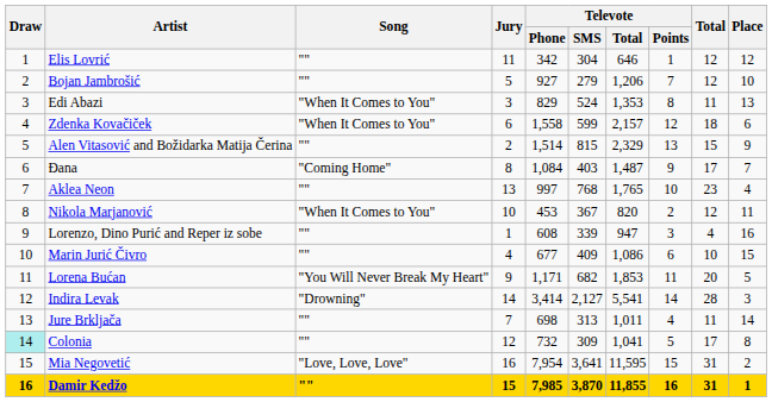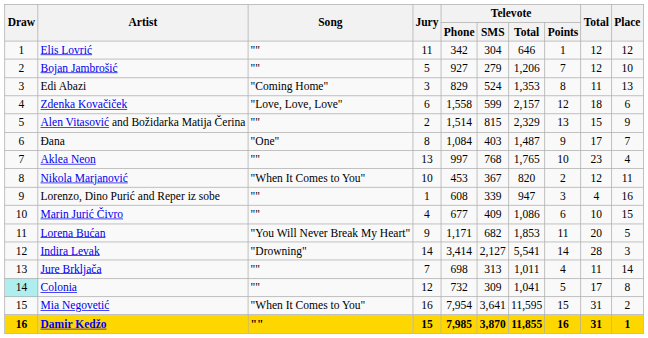 <table class="sortable wikitable" style="margin: 1em auto 1em auto; text-align:center;">
 <tr>
 <th rowspan="2">Draw</th>
 <th rowspan="2">Artist</th>
 <th rowspan="2">Song</th>
 <th rowspan="2">Jury</th>
 <th colspan="4">Televote</th>
 <th rowspan="2">Total</th>
 <th rowspan="2">Place</th>
 </tr>
 <tr>
 <th>Phone</th>
 <th>SMS</th>
 <th>Total</th>
 <th>Points</th>
 </tr>
 <tr>
 <td>1</td>
 <td align="left"><a href='#'>Elis Lovrić</a></td>
 <td align="left">""</td>
 <td>11</td>
 <td>342</td>
 <td>304</td>
 <td>646</td>
 <td>1</td>
 <td>12</td>
 <td>12</td>
 </tr>
 <tr>
 <td>2</td>
 <td align="left"><a href='#'>Bojan Jambrošić</a></td>
 <td align="left">""</td>
 <td>5</td>
 <td>927</td>
 <td>279</td>
 <td>1,206</td>
 <td>7</td>
 <td>12</td>
 <td>10</td>
 </tr>
 <tr>
 <td>3</td>
 <td align="left">Edi Abazi</td>
-<td align="left">"When It Comes to You"</td>
+<td align="left">"Coming Home"</td>
 <td>3</td>
 <td>829</td>
 <td>524</td>
 <td>1,353</td>
 <td>8</td>
 <td>11</td>
 <td>13</td>
 </tr>
 <tr>
 <td>4</td>
 <td align="left"><a href='#'>Zdenka Kovačiček</a></td>
-<td align="left">"When It Comes to You"</td>
+<td align="left">"Love, Love, Love"</td>
 <td>6</td>
 <td>1,558</td>
 <td>599</td>
 <td>2,157</td>
 <td>12</td>
 <td>18</td>
 <td>6</td>
 </tr>
 <tr>
 <td>5</td>
 <td align="left"><a href='#'>Alen Vitasović</a> and Božidarka Matija Čerina</td>
 <td align="left">""</td>
 <td>2</td>
 <td>1,514</td>
 <td>815</td>
 <td>2,329</td>
 <td>13</td>
 <td>15</td>
 <td>9</td>
 </tr>
 <tr>
 <td>6</td>
 <td align="left">Đana</td>
-<td align="left">"Coming Home"</td>
+<td align="left">"One"</td>
 <td>8</td>
 <td>1,084</td>
 <td>403</td>
 <td>1,487</td>
 <td>9</td>
 <td>17</td>
 <td>7</td>
 </tr>
 <tr>
 <td>7</td>
 <td align="left"><a href='#'>Aklea Neon</a></td>
 <td align="left">""</td>
 <td>13</td>
 <td>997</td>
 <td>768</td>
 <td>1,765</td>
 <td>10</td>
 <td>23</td>
 <td>4</td>
 </tr>
 <tr>
 <td>8</td>
 <td align="left"><a href='#'>Nikola Marjanović</a></td>
 <td align="left">"When It Comes to You"</td>
 <td>10</td>
 <td>453</td>
 <td>367</td>
 <td>820</td>
 <td>2</td>
 <td>12</td>
 <td>11</td>
 </tr>
 <tr>
 <td>9</td>
 <td align="left">Lorenzo, Dino Purić and Reper iz sobe</td>
 <td align="left">""</td>
 <td>1</td>
 <td>608</td>
 <td>339</td>
 <td>947</td>
 <td>3</td>
 <td>4</td>
 <td>16</td>
 </tr>
 <tr>
 <td>10</td>
 <td align="left"><a href='#'>Marin Jurić Čivro</a></td>
 <td align="left">""</td>
 <td>4</td>
 <td>677</td>
 <td>409</td>
 <td>1,086</td>
 <td>6</td>
 <td>10</td>
 <td>15</td>
 </tr>
 <tr>
 <td>11</td>
 <td align="left"><a href='#'>Lorena Bućan</a></td>
 <td align="left">"You Will Never Break My Heart"</td>
 <td>9</td>
 <td>1,171</td>
 <td>682</td>
 <td>1,853</td>
 <td>11</td>
 <td>20</td>
 <td>5</td>
 </tr>
 <tr>
 <td>12</td>
 <td align="left"><a href='#'>Indira Levak</a></td>
 <td align="left">"Drowning"</td>
 <td>14</td>
 <td>3,414</td>
 <td>2,127</td>
 <td>5,541</td>
 <td>14</td>
 <td>28</td>
 <td>3</td>
 </tr>
 <tr>
 <td>13</td>
 <td align="left"><a href='#'>Jure Brkljača</a></td>
 <td align="left">""</td>
 <td>7</td>
 <td>698</td>
 <td>313</td>
 <td>1,011</td>
 <td>4</td>
 <td>11</td>
 <td>14</td>
 </tr>
 <tr>
 <td style="background: paleturquoise;">14</td>
 <td align="left"><a href='#'>Colonia</a></td>
 <td align="left">""</td>
 <td>12</td>
 <td>732</td>
 <td>309</td>
 <td>1,041</td>
 <td>5</td>
 <td>17</td>
 <td>8</td>
 </tr>
 <tr>
 <td>15</td>
 <td align="left"><a href='#'>Mia Negovetić</a></td>
-<td align="left">"Love, Love, Love"</td>
+<td align="left">"When It Comes to You"</td>
 <td>16</td>
 <td>7,954</td>
 <td>3,641</td>
 <td>11,595</td>
 <td>15</td>
 <td>31</td>
 <td>2</td>
 </tr>
 <tr style="font-weight:bold; background:gold;">
 <td>16</td>
 <td align="left"><a href='#'>Damir Kedžo</a></td>
 <td align="left">""</td>
 <td>15</td>
 <td>7,985</td>
 <td>3,870</td>
 <td>11,855</td>
 <td>16</td>
 <td>31</td>
 <td>1</td>
 </tr>
 </table>
